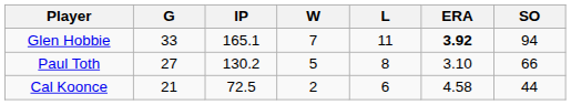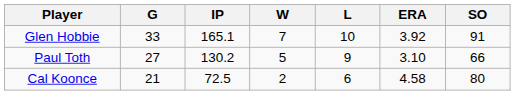 <table class="wikitable sortable">
 <tr>
 <th bgcolor="#DDDDFF" width="16%">Player</th>
 <th bgcolor="#DDDDFF" width="9%">G</th>
 <th bgcolor="#DDDDFF" width="9%">IP</th>
 <th bgcolor="#DDDDFF" width="9%">W</th>
 <th bgcolor="#DDDDFF" width="9%">L</th>
 <th bgcolor="#DDDDFF" width="9%">ERA</th>
 <th bgcolor="#DDDDFF" width="9%">SO</th>
 </tr>
 <tr align="center">
 <td><a href='#'>Glen Hobbie</a></td>
 <td>33</td>
 <td>165.1</td>
 <td>7</td>
-<td>11</td>
-<td><strong>3.92</strong></td>
-<td>94</td>
+<td>10</td>
+<td>3.92</td>
+<td>91</td>
 </tr>
 <tr align="center">
 <td><a href='#'>Paul Toth</a></td>
 <td>27</td>
 <td>130.2</td>
 <td>5</td>
-<td>8</td>
+<td>9</td>
 <td>3.10</td>
 <td>66</td>
 </tr>
 <tr align="center">
 <td><a href='#'>Cal Koonce</a></td>
 <td>21</td>
 <td>72.5</td>
 <td>2</td>
 <td>6</td>
 <td>4.58</td>
-<td>44</td>
+<td>80</td>
 </tr>
 </table>
